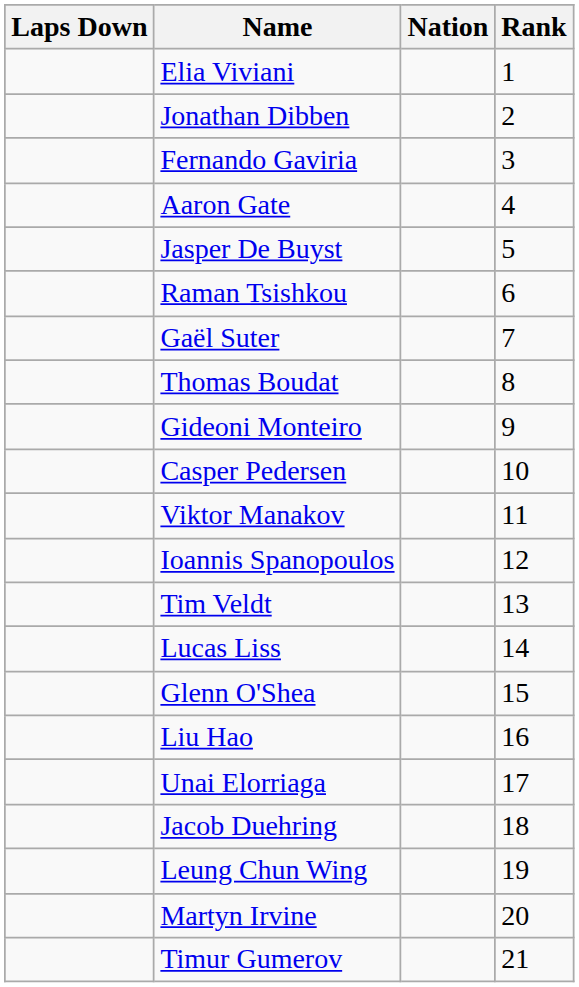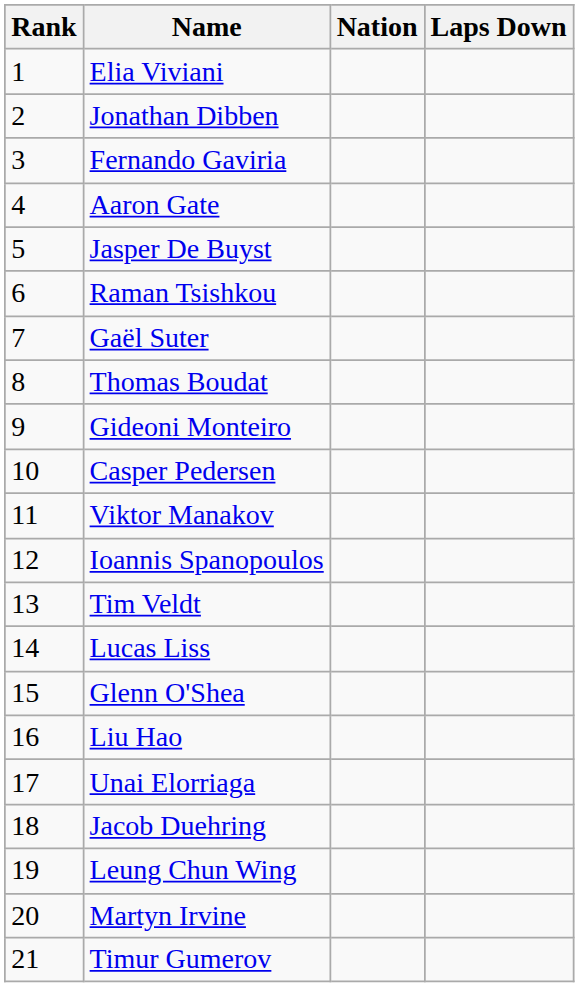 <table class="wikitable sortable" style="text-align:left">
 <tr>
-<th>Laps Down</th>
+<th>Rank</th>
 <th>Name</th>
 <th>Nation</th>
-<th>Rank</th>
+<th>Laps Down</th>
 </tr>
 <tr>
-<td></td>
+<td>1</td>
 <td><a href='#'>Elia Viviani</a></td>
 <td></td>
-<td>1</td>
+<td></td>
 </tr>
 <tr>
-<td></td>
+<td>2</td>
 <td><a href='#'>Jonathan Dibben</a></td>
 <td></td>
-<td>2</td>
+<td></td>
 </tr>
 <tr>
-<td></td>
+<td>3</td>
 <td><a href='#'>Fernando Gaviria</a></td>
 <td></td>
-<td>3</td>
+<td></td>
 </tr>
 <tr>
-<td></td>
+<td>4</td>
 <td><a href='#'>Aaron Gate</a></td>
 <td></td>
-<td>4</td>
+<td></td>
 </tr>
 <tr>
-<td></td>
+<td>5</td>
 <td><a href='#'>Jasper De Buyst</a></td>
 <td></td>
-<td>5</td>
+<td></td>
 </tr>
 <tr>
-<td></td>
+<td>6</td>
 <td><a href='#'>Raman Tsishkou</a></td>
 <td></td>
-<td>6</td>
+<td></td>
 </tr>
 <tr>
-<td></td>
+<td>7</td>
 <td><a href='#'>Gaël Suter</a></td>
 <td></td>
-<td>7</td>
+<td></td>
 </tr>
 <tr>
-<td></td>
+<td>8</td>
 <td><a href='#'>Thomas Boudat</a></td>
 <td></td>
-<td>8</td>
+<td></td>
 </tr>
 <tr>
-<td></td>
+<td>9</td>
 <td><a href='#'>Gideoni Monteiro</a></td>
 <td></td>
-<td>9</td>
+<td></td>
 </tr>
 <tr>
-<td></td>
+<td>10</td>
 <td><a href='#'>Casper Pedersen</a></td>
 <td></td>
-<td>10</td>
+<td></td>
 </tr>
 <tr>
-<td></td>
+<td>11</td>
 <td><a href='#'>Viktor Manakov</a></td>
 <td></td>
-<td>11</td>
+<td></td>
 </tr>
 <tr>
-<td></td>
+<td>12</td>
 <td><a href='#'>Ioannis Spanopoulos</a></td>
 <td></td>
-<td>12</td>
+<td></td>
 </tr>
 <tr>
-<td></td>
+<td>13</td>
 <td><a href='#'>Tim Veldt</a></td>
 <td></td>
-<td>13</td>
+<td></td>
 </tr>
 <tr>
-<td></td>
+<td>14</td>
 <td><a href='#'>Lucas Liss</a></td>
 <td></td>
-<td>14</td>
+<td></td>
 </tr>
 <tr>
-<td></td>
+<td>15</td>
 <td><a href='#'>Glenn O'Shea</a></td>
 <td></td>
-<td>15</td>
+<td></td>
 </tr>
 <tr>
-<td></td>
+<td>16</td>
 <td><a href='#'>Liu Hao</a></td>
 <td></td>
-<td>16</td>
+<td></td>
 </tr>
 <tr>
-<td></td>
+<td>17</td>
 <td><a href='#'>Unai Elorriaga</a></td>
 <td></td>
-<td>17</td>
+<td></td>
 </tr>
 <tr>
-<td></td>
+<td>18</td>
 <td><a href='#'>Jacob Duehring</a></td>
 <td></td>
-<td>18</td>
+<td></td>
 </tr>
 <tr>
-<td></td>
+<td>19</td>
 <td><a href='#'>Leung Chun Wing</a></td>
 <td></td>
-<td>19</td>
+<td></td>
 </tr>
 <tr>
-<td></td>
+<td>20</td>
 <td><a href='#'>Martyn Irvine</a></td>
 <td></td>
-<td>20</td>
+<td></td>
 </tr>
 <tr>
-<td></td>
+<td>21</td>
 <td><a href='#'>Timur Gumerov</a></td>
 <td></td>
-<td>21</td>
+<td></td>
 </tr>
 </table>
